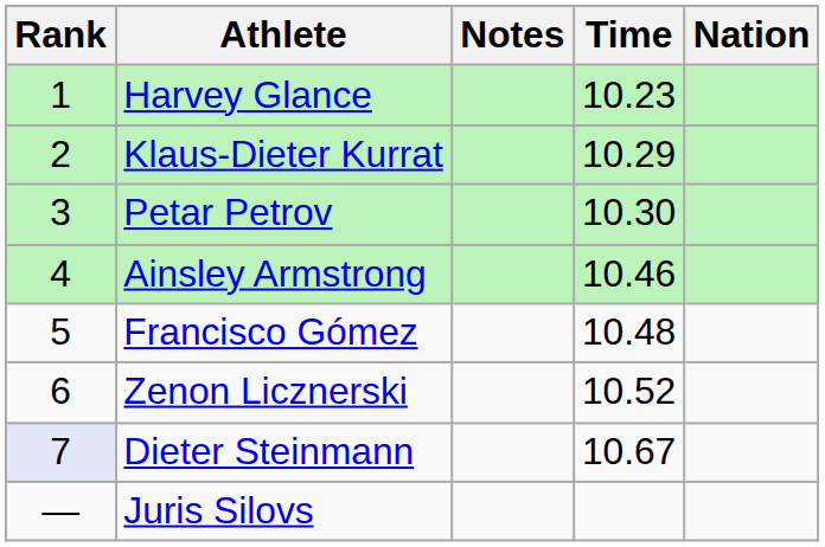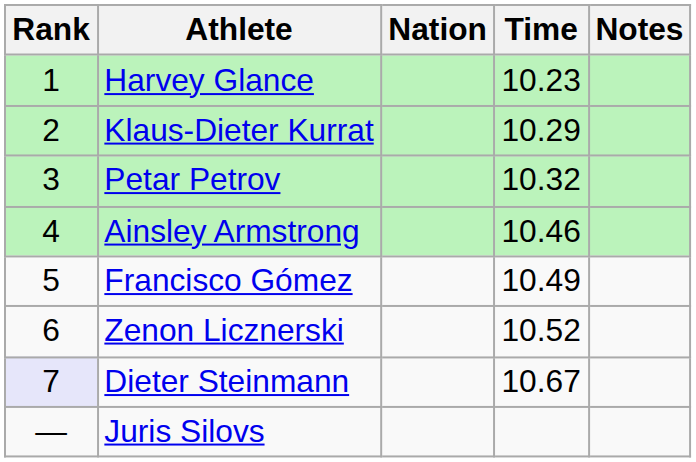 <table class="wikitable sortable" style="text-align:center">
 <tr>
 <th>Rank</th>
 <th>Athlete</th>
+<th>Nation</th>
+<th>Time</th>
 <th>Notes</th>
-<th>Time</th>
-<th>Nation</th>
 </tr>
 <tr style="background:#bbf3bb;">
 <td>1</td>
 <td align=left><a href='#'>Harvey Glance</a></td>
+<td align=left></td>
+<td>10.23</td>
 <td></td>
-<td>10.23</td>
-<td align=left></td>
 </tr>
 <tr style="background:#bbf3bb;">
 <td>2</td>
 <td align=left><a href='#'>Klaus-Dieter Kurrat</a></td>
+<td align=left></td>
+<td>10.29</td>
 <td></td>
-<td>10.29</td>
-<td align=left></td>
 </tr>
 <tr style="background:#bbf3bb;">
 <td>3</td>
 <td align=left><a href='#'>Petar Petrov</a></td>
+<td align=left></td>
+<td>10.32</td>
 <td></td>
-<td>10.30</td>
-<td align=left></td>
 </tr>
 <tr style="background:#bbf3bb;">
 <td>4</td>
 <td align=left><a href='#'>Ainsley Armstrong</a></td>
+<td align=left></td>
+<td>10.46</td>
 <td></td>
-<td>10.46</td>
-<td align=left></td>
 </tr>
 <tr>
 <td>5</td>
 <td align=left><a href='#'>Francisco Gómez</a></td>
+<td align=left></td>
+<td>10.49</td>
 <td></td>
-<td>10.48</td>
-<td align=left></td>
 </tr>
 <tr>
 <td>6</td>
 <td align=left><a href='#'>Zenon Licznerski</a></td>
+<td align=left></td>
+<td>10.52</td>
 <td></td>
-<td>10.52</td>
-<td align=left></td>
 </tr>
 <tr>
 <td style="background: lavender;">7</td>
 <td align=left><a href='#'>Dieter Steinmann</a></td>
+<td align=left></td>
+<td>10.67</td>
 <td></td>
-<td>10.67</td>
-<td align=left></td>
 </tr>
 <tr>
 <td data-sort-value=8>—</td>
 <td align=left><a href='#'>Juris Silovs</a></td>
+<td align=left></td>
 <td></td>
 <td></td>
-<td align=left></td>
 </tr>
 </table>
